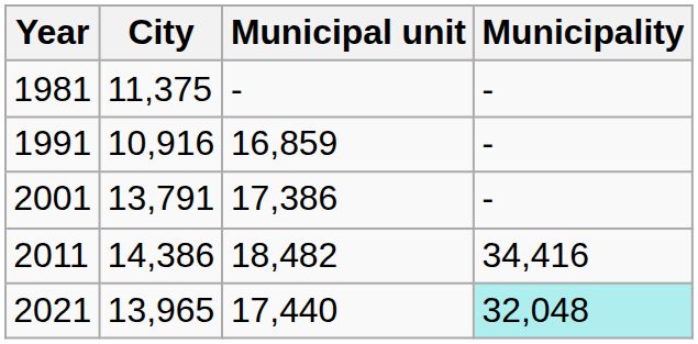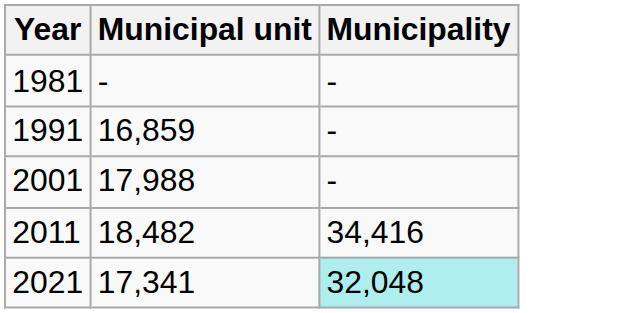 <table class="wikitable">
 <tr>
 <th>Year</th>
-<th>City</th>
 <th>Municipal unit</th>
 <th>Municipality</th>
 </tr>
 <tr>
 <td>1981</td>
-<td>11,375</td>
 <td>-</td>
 <td>-</td>
 </tr>
 <tr>
 <td>1991</td>
-<td>10,916</td>
 <td>16,859</td>
 <td>-</td>
 </tr>
 <tr>
 <td>2001</td>
-<td>13,791</td>
-<td>17,386</td>
+<td>17,988</td>
 <td>-</td>
 </tr>
 <tr>
 <td>2011</td>
-<td>14,386</td>
 <td>18,482</td>
 <td>34,416</td>
 </tr>
 <tr>
 <td>2021</td>
-<td>13,965</td>
-<td>17,440</td>
+<td>17,341</td>
 <td style="background: paleturquoise;">32,048</td>
 </tr>
 </table>
